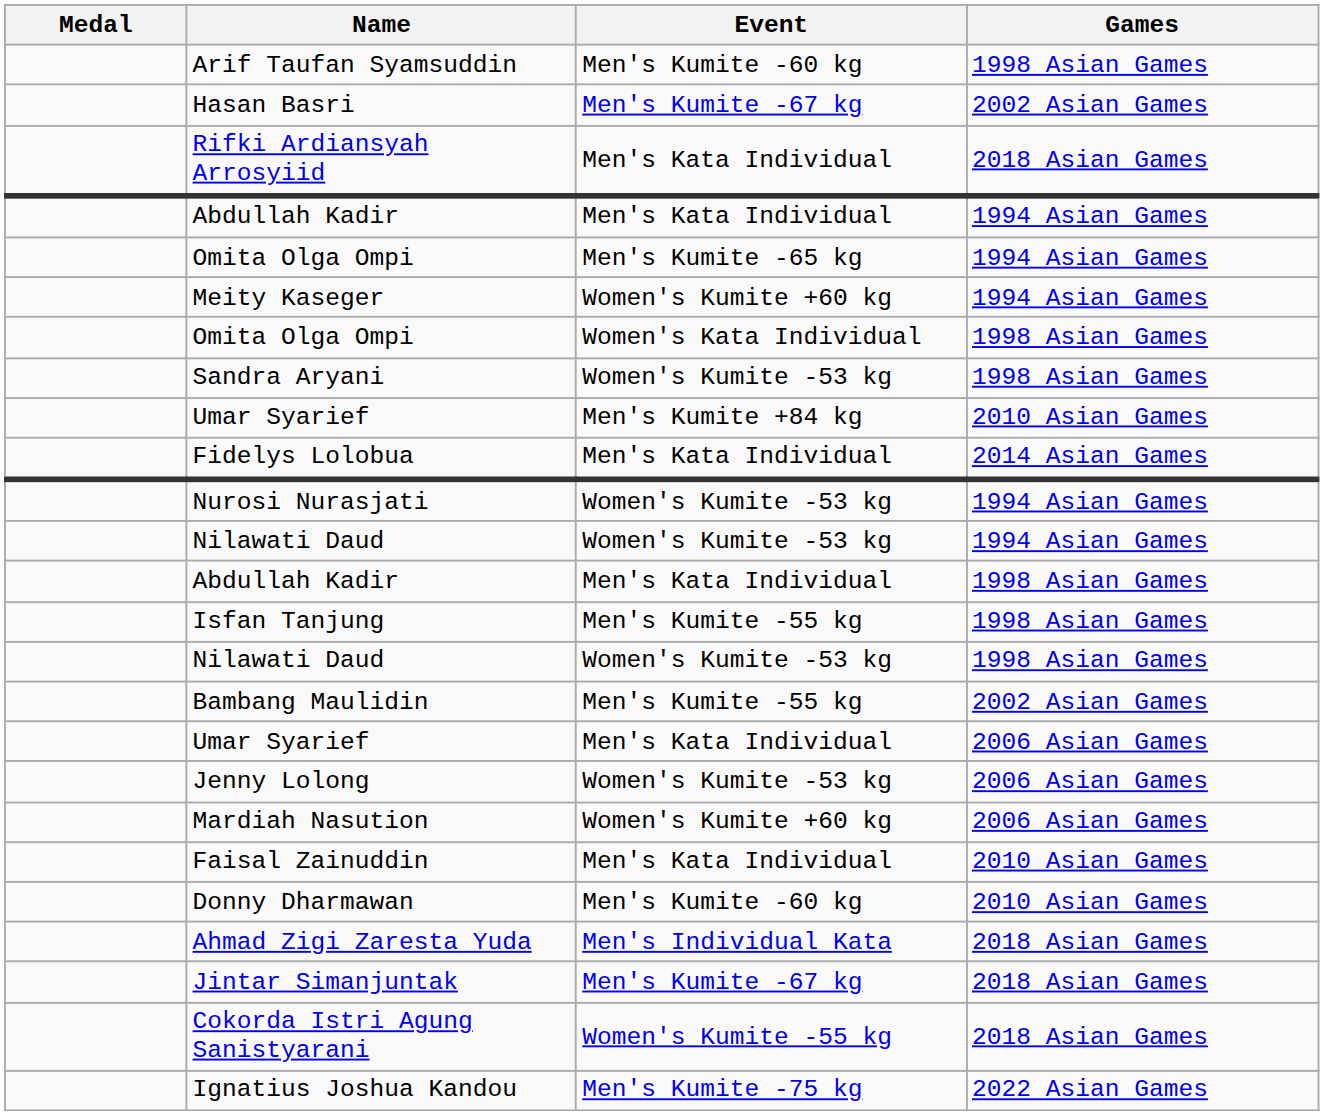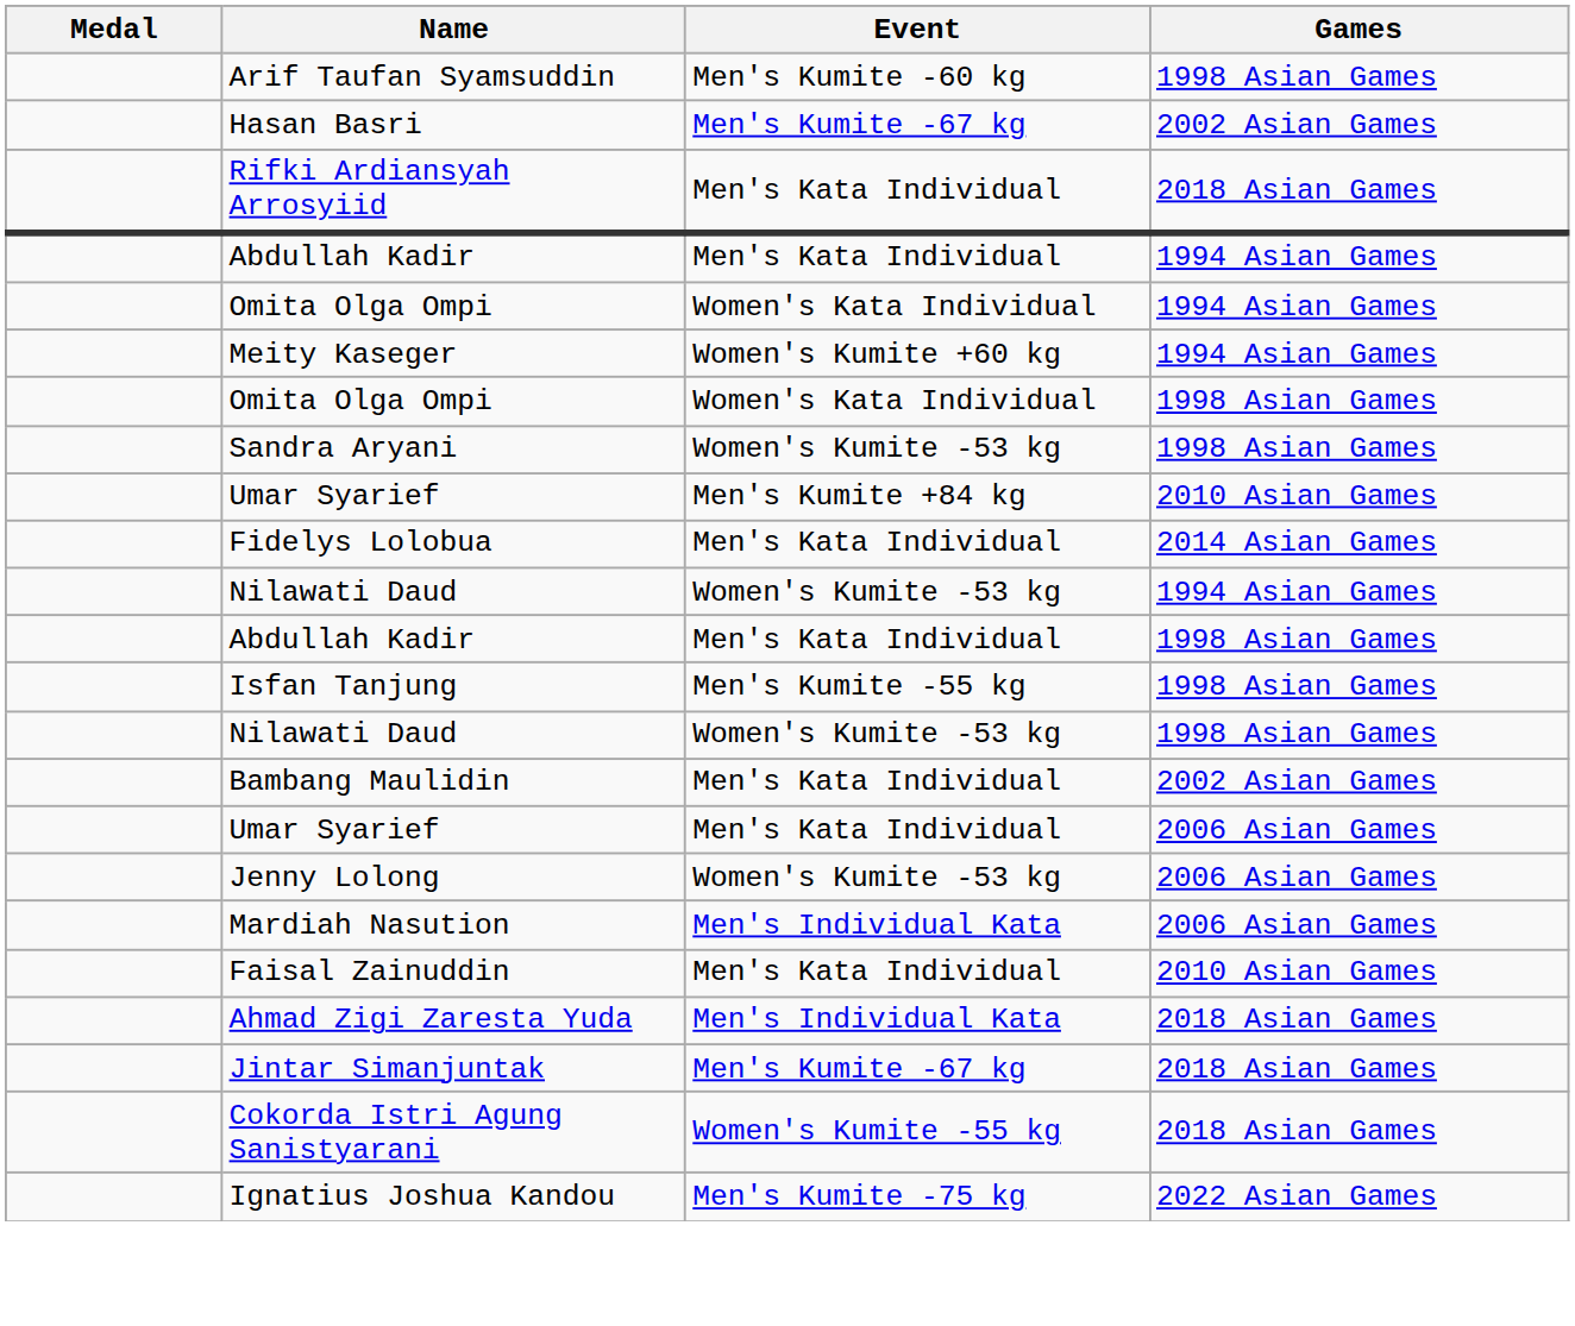 <table class="wikitable sortable" style="font-size:100%">
 <tr>
 <th width="90">Medal</th>
 <th width="200">Name</th>
 <th width="200">Event</th>
 <th width="180">Games</th>
 </tr>
 <tr>
 <td></td>
 <td>Arif Taufan Syamsuddin</td>
 <td>Men's Kumite -60 kg</td>
 <td><a href='#'>1998 Asian Games</a></td>
 </tr>
 <tr>
 <td></td>
 <td>Hasan Basri</td>
 <td><a href='#'>Men's Kumite -67 kg</a></td>
 <td><a href='#'>2002 Asian Games</a></td>
 </tr>
 <tr>
 <td></td>
 <td><a href='#'>Rifki Ardiansyah Arrosyiid</a></td>
 <td>Men's Kata Individual</td>
 <td><a href='#'>2018 Asian Games</a></td>
 </tr>
 <tr style="border-top: 3px solid #333333;">
 <td></td>
 <td>Abdullah Kadir</td>
 <td>Men's Kata Individual</td>
 <td><a href='#'>1994 Asian Games</a></td>
 </tr>
 <tr>
 <td></td>
 <td>Omita Olga Ompi</td>
-<td>Men's Kumite -65 kg</td>
+<td>Women's Kata Individual</td>
 <td><a href='#'>1994 Asian Games</a></td>
 </tr>
 <tr>
 <td></td>
 <td>Meity Kaseger</td>
 <td>Women's Kumite +60 kg</td>
 <td><a href='#'>1994 Asian Games</a></td>
 </tr>
 <tr>
 <td></td>
 <td>Omita Olga Ompi</td>
 <td>Women's Kata Individual</td>
 <td><a href='#'>1998 Asian Games</a></td>
 </tr>
 <tr>
 <td></td>
 <td>Sandra Aryani</td>
 <td>Women's Kumite -53 kg</td>
 <td><a href='#'>1998 Asian Games</a></td>
 </tr>
 <tr>
 <td></td>
 <td>Umar Syarief</td>
 <td>Men's Kumite +84 kg</td>
 <td><a href='#'>2010 Asian Games</a></td>
 </tr>
 <tr>
 <td></td>
 <td>Fidelys Lolobua</td>
 <td>Men's Kata Individual</td>
 <td><a href='#'>2014 Asian Games</a></td>
 </tr>
-<tr style="border-top: 3px solid #333333;">
-<td></td>
-<td>Nurosi Nurasjati</td>
-<td>Women's Kumite -53 kg</td>
-<td><a href='#'>1994 Asian Games</a></td>
-</tr>
 <tr>
 <td></td>
 <td>Nilawati Daud</td>
 <td>Women's Kumite -53 kg</td>
 <td><a href='#'>1994 Asian Games</a></td>
 </tr>
 <tr>
 <td></td>
 <td>Abdullah Kadir</td>
 <td>Men's Kata Individual</td>
 <td><a href='#'>1998 Asian Games</a></td>
 </tr>
 <tr>
 <td></td>
 <td>Isfan Tanjung</td>
 <td>Men's Kumite -55 kg</td>
 <td><a href='#'>1998 Asian Games</a></td>
 </tr>
 <tr>
 <td></td>
 <td>Nilawati Daud</td>
 <td>Women's Kumite -53 kg</td>
 <td><a href='#'>1998 Asian Games</a></td>
 </tr>
 <tr>
 <td></td>
 <td>Bambang Maulidin</td>
-<td>Men's Kumite -55 kg</td>
+<td>Men's Kata Individual</td>
 <td><a href='#'>2002 Asian Games</a></td>
 </tr>
 <tr>
 <td></td>
 <td>Umar Syarief</td>
 <td>Men's Kata Individual</td>
 <td><a href='#'>2006 Asian Games</a></td>
 </tr>
 <tr>
 <td></td>
 <td>Jenny Lolong</td>
 <td>Women's Kumite -53 kg</td>
 <td><a href='#'>2006 Asian Games</a></td>
 </tr>
 <tr>
 <td></td>
 <td>Mardiah Nasution</td>
-<td>Women's Kumite +60 kg</td>
+<td><a href='#'>Men's Individual Kata</a></td>
 <td><a href='#'>2006 Asian Games</a></td>
 </tr>
 <tr>
 <td></td>
 <td>Faisal Zainuddin</td>
 <td>Men's Kata Individual</td>
-<td><a href='#'>2010 Asian Games</a></td>
-</tr>
-<tr>
-<td></td>
-<td>Donny Dharmawan</td>
-<td>Men's Kumite -60 kg</td>
 <td><a href='#'>2010 Asian Games</a></td>
 </tr>
 <tr>
 <td></td>
 <td><a href='#'>Ahmad Zigi Zaresta Yuda</a></td>
 <td><a href='#'>Men's Individual Kata</a></td>
 <td><a href='#'>2018 Asian Games</a></td>
 </tr>
 <tr>
 <td></td>
 <td><a href='#'>Jintar Simanjuntak</a></td>
 <td><a href='#'>Men's Kumite -67 kg</a></td>
 <td><a href='#'>2018 Asian Games</a></td>
 </tr>
 <tr>
 <td></td>
 <td><a href='#'>Cokorda Istri Agung Sanistyarani</a></td>
 <td><a href='#'>Women's Kumite -55 kg</a></td>
 <td><a href='#'>2018 Asian Games</a></td>
 </tr>
 <tr>
 <td></td>
 <td>Ignatius Joshua Kandou</td>
 <td><a href='#'>Men's Kumite -75 kg</a></td>
 <td><a href='#'>2022 Asian Games</a></td>
 </tr>
 <tr>
 </tr>
 </table>
